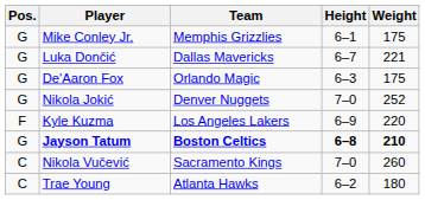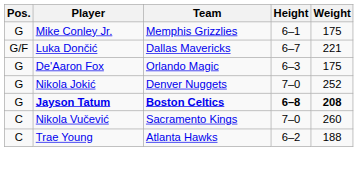 <table class="wikitable">
 <tr>
 <th>Pos.</th>
 <th style="width:150px;">Player</th>
 <th style="width:175px;">Team</th>
 <th>Height</th>
 <th>Weight</th>
 </tr>
 <tr>
 <td style="text-align:center;">G</td>
 <td><a href='#'>Mike Conley Jr.</a></td>
 <td><a href='#'>Memphis Grizzlies</a></td>
 <td style="text-align:center;">6–1</td>
 <td style="text-align:center;">175</td>
 </tr>
 <tr>
-<td style="text-align:center;">G</td>
+<td style="text-align:center;">G/F</td>
 <td><a href='#'>Luka Dončić</a></td>
 <td><a href='#'>Dallas Mavericks</a></td>
 <td style="text-align:center;">6–7</td>
 <td style="text-align:center;">221</td>
 </tr>
 <tr>
 <td style="text-align:center;">G</td>
 <td><a href='#'>De'Aaron Fox</a></td>
 <td><a href='#'>Orlando Magic</a></td>
 <td style="text-align:center;">6–3</td>
 <td style="text-align:center;">175</td>
 </tr>
 <tr>
 <td style="text-align:center;">G</td>
 <td><a href='#'>Nikola Jokić</a></td>
 <td><a href='#'>Denver Nuggets</a></td>
 <td style="text-align:center;">7–0</td>
 <td style="text-align:center;">252</td>
 </tr>
 <tr>
-<td style="text-align:center;">F</td>
-<td><a href='#'>Kyle Kuzma</a></td>
-<td><a href='#'>Los Angeles Lakers</a></td>
-<td style="text-align:center;">6–9</td>
-<td style="text-align:center;">220</td>
-</tr>
-<tr>
 <td style="text-align:center;">G</td>
 <td><strong><a href='#'>Jayson Tatum</a></strong></td>
 <td><strong><a href='#'>Boston Celtics</a></strong></td>
 <td style="text-align:center;"><strong>6–8</strong></td>
-<td style="text-align:center;"><strong>210</strong></td>
+<td style="text-align:center;"><strong>208</strong></td>
 </tr>
 <tr>
 <td style="text-align:center;">C</td>
 <td><a href='#'>Nikola Vučević</a></td>
 <td><a href='#'>Sacramento Kings</a></td>
 <td style="text-align:center;">7–0</td>
 <td style="text-align:center;">260</td>
 </tr>
 <tr>
 <td style="text-align:center;">C</td>
 <td><a href='#'>Trae Young</a></td>
 <td><a href='#'>Atlanta Hawks</a></td>
 <td style="text-align:center;">6–2</td>
-<td style="text-align:center;">180</td>
+<td style="text-align:center;">188</td>
 </tr>
 </table>
